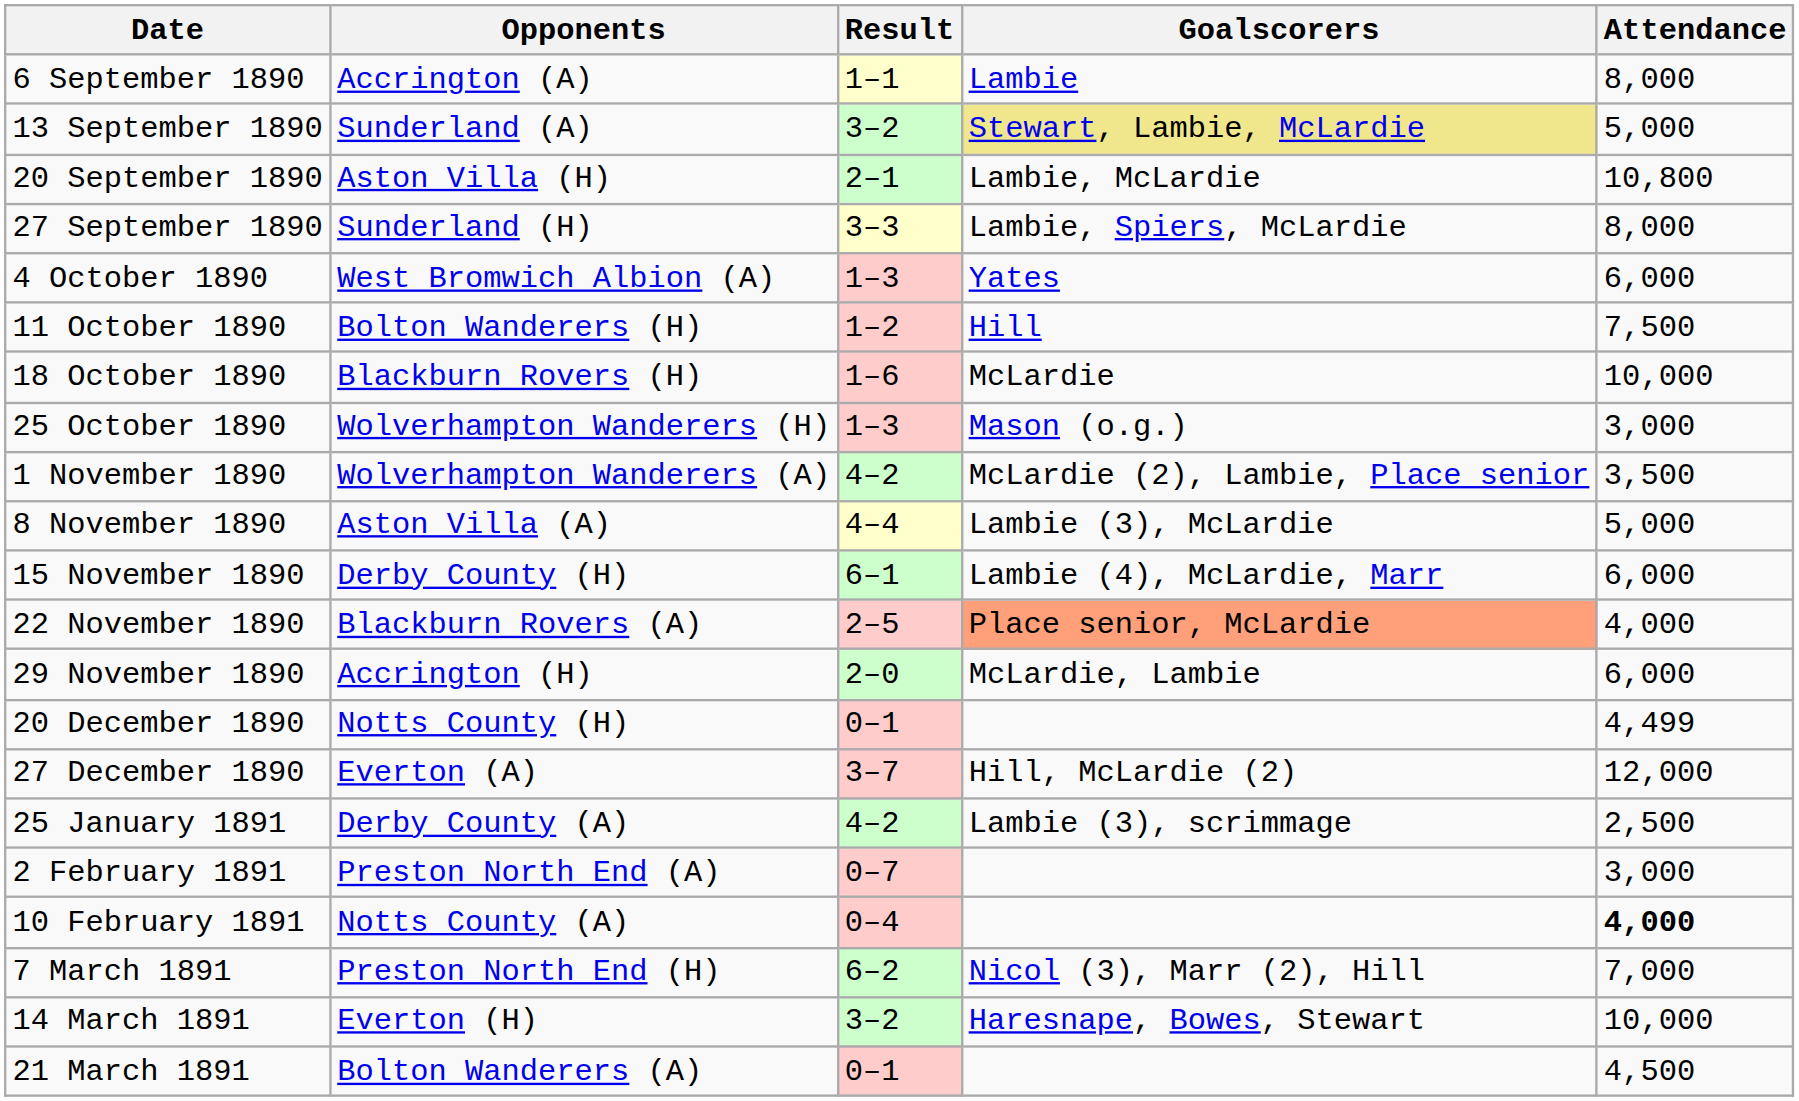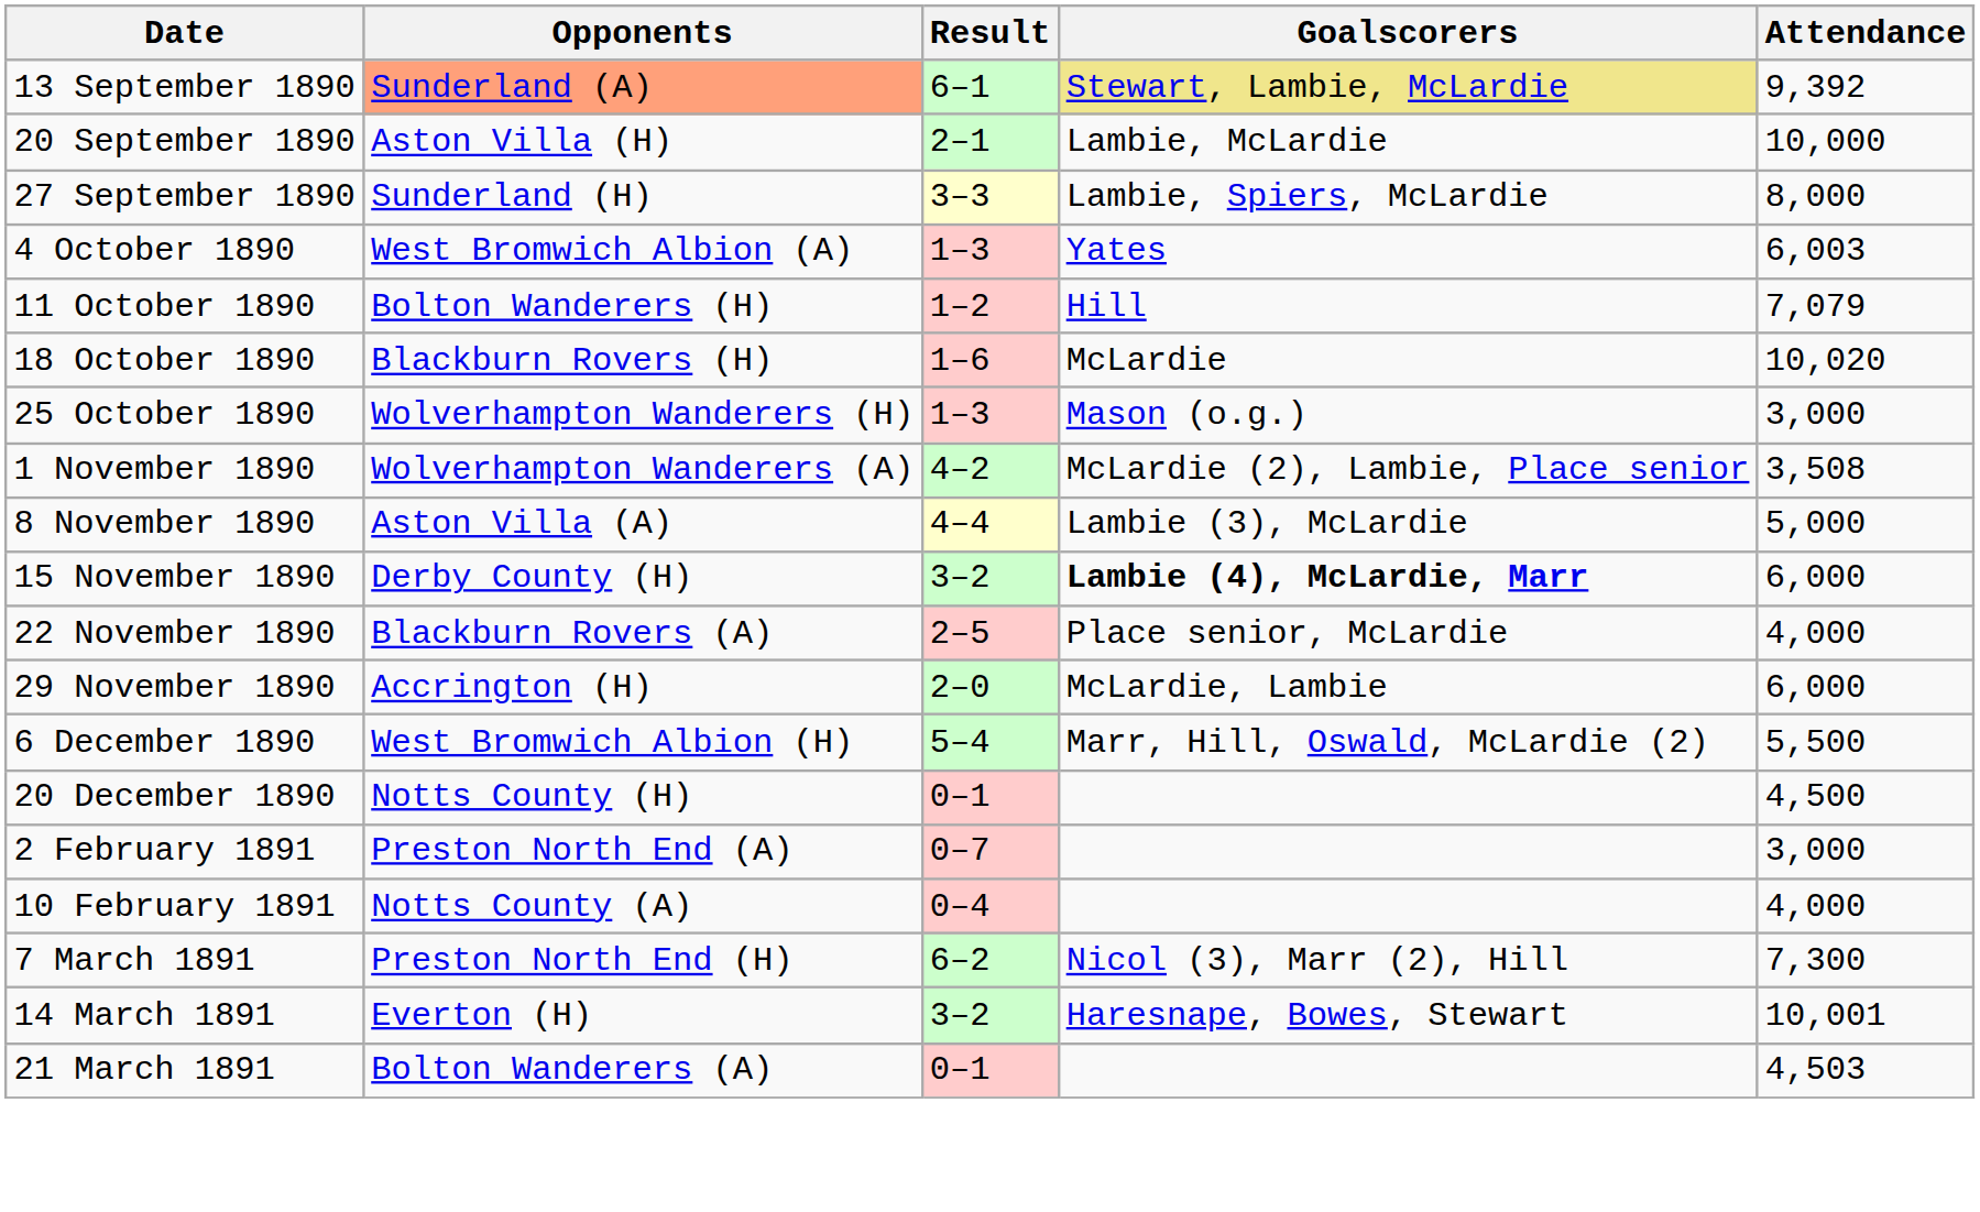 <table class="wikitable">
 <tr>
 <th>Date</th>
 <th>Opponents</th>
 <th>Result</th>
 <th>Goalscorers</th>
 <th>Attendance</th>
 </tr>
 <tr>
-<td>6 September 1890</td>
-<td><a href='#'>Accrington</a> (A)</td>
-<td bgcolor="#ffffcc">1–1</td>
-<td><a href='#'>Lambie</a></td>
-<td>8,000</td>
-</tr>
-<tr>
 <td>13 September 1890</td>
-<td><a href='#'>Sunderland</a> (A)</td>
-<td bgcolor="ccffcc">3–2</td>
+<td style="background: lightsalmon;"><a href='#'>Sunderland</a> (A)</td>
+<td bgcolor="ccffcc">6–1</td>
 <td style="background: khaki;"><a href='#'>Stewart</a>, Lambie, <a href='#'>McLardie</a></td>
-<td>5,000</td>
+<td>9,392</td>
 </tr>
 <tr>
 <td>20 September 1890</td>
 <td><a href='#'>Aston Villa</a> (H)</td>
 <td bgcolor="ccffcc">2–1</td>
 <td>Lambie, McLardie</td>
-<td>10,800</td>
+<td>10,000</td>
 </tr>
 <tr>
 <td>27 September 1890</td>
 <td><a href='#'>Sunderland</a> (H)</td>
 <td bgcolor="#ffffcc">3–3</td>
 <td>Lambie, <a href='#'>Spiers</a>, McLardie</td>
 <td>8,000</td>
 </tr>
 <tr>
 <td>4 October 1890</td>
 <td><a href='#'>West Bromwich Albion</a> (A)</td>
 <td bgcolor="ffcccc">1–3</td>
 <td><a href='#'>Yates</a></td>
-<td>6,000</td>
+<td>6,003</td>
 </tr>
 <tr>
 <td>11 October 1890</td>
 <td><a href='#'>Bolton Wanderers</a> (H)</td>
 <td bgcolor="ffcccc">1–2</td>
 <td><a href='#'>Hill</a></td>
-<td>7,500</td>
+<td>7,079</td>
 </tr>
 <tr>
 <td>18 October 1890</td>
 <td><a href='#'>Blackburn Rovers</a> (H)</td>
 <td bgcolor="ffcccc">1–6</td>
 <td>McLardie</td>
-<td>10,000</td>
+<td>10,020</td>
 </tr>
 <tr>
 <td>25 October 1890</td>
 <td><a href='#'>Wolverhampton Wanderers</a> (H)</td>
 <td bgcolor="ffcccc">1–3</td>
 <td><a href='#'>Mason</a> (o.g.)</td>
 <td>3,000</td>
 </tr>
 <tr>
 <td>1 November 1890</td>
 <td><a href='#'>Wolverhampton Wanderers</a> (A)</td>
 <td bgcolor="ccffcc">4–2</td>
 <td>McLardie (2), Lambie, <a href='#'>Place senior</a></td>
-<td>3,500</td>
+<td>3,508</td>
 </tr>
 <tr>
 <td>8 November 1890</td>
 <td><a href='#'>Aston Villa</a> (A)</td>
 <td bgcolor="#ffffcc">4–4</td>
 <td>Lambie (3), McLardie</td>
 <td>5,000</td>
 </tr>
 <tr>
 <td>15 November 1890</td>
 <td><a href='#'>Derby County</a> (H)</td>
-<td bgcolor="ccffcc">6–1</td>
-<td>Lambie (4), McLardie, <a href='#'>Marr</a></td>
+<td bgcolor="ccffcc">3–2</td>
+<td><strong>Lambie (4), McLardie, <a href='#'>Marr</a></strong></td>
 <td>6,000</td>
 </tr>
 <tr>
 <td>22 November 1890</td>
 <td><a href='#'>Blackburn Rovers</a> (A)</td>
 <td bgcolor="ffcccc">2–5</td>
-<td style="background: lightsalmon;">Place senior, McLardie</td>
+<td>Place senior, McLardie</td>
 <td>4,000</td>
 </tr>
 <tr>
 <td>29 November 1890</td>
 <td><a href='#'>Accrington</a> (H)</td>
 <td bgcolor="ccffcc">2–0</td>
 <td>McLardie, Lambie</td>
 <td>6,000</td>
 </tr>
 <tr>
+<td>6 December 1890</td>
+<td><a href='#'>West Bromwich Albion</a> (H)</td>
+<td bgcolor="ccffcc">5–4</td>
+<td>Marr, Hill, <a href='#'>Oswald</a>, McLardie (2)</td>
+<td>5,500</td>
+</tr>
+<tr>
 <td>20 December 1890</td>
 <td><a href='#'>Notts County</a> (H)</td>
 <td bgcolor="ffcccc">0–1</td>
 <td></td>
-<td>4,499</td>
-</tr>
-<tr>
-<td>27 December 1890</td>
-<td><a href='#'>Everton</a> (A)</td>
-<td bgcolor="ffcccc">3–7</td>
-<td>Hill, McLardie (2)</td>
-<td>12,000</td>
-</tr>
-<tr>
-<td>25 January 1891</td>
-<td><a href='#'>Derby County</a> (A)</td>
-<td bgcolor="ccffcc">4–2</td>
-<td>Lambie (3), scrimmage</td>
-<td>2,500</td>
+<td>4,500</td>
 </tr>
 <tr>
 <td>2 February 1891</td>
 <td><a href='#'>Preston North End</a> (A)</td>
 <td bgcolor="ffcccc">0–7</td>
 <td></td>
 <td>3,000</td>
 </tr>
 <tr>
 <td>10 February 1891</td>
 <td><a href='#'>Notts County</a> (A)</td>
 <td bgcolor="ffcccc">0–4</td>
 <td></td>
-<td><strong>4,000</strong></td>
+<td>4,000</td>
 </tr>
 <tr>
 <td>7 March 1891</td>
 <td><a href='#'>Preston North End</a> (H)</td>
 <td bgcolor="ccffcc">6–2</td>
 <td><a href='#'>Nicol</a> (3), Marr (2), Hill</td>
-<td>7,000</td>
+<td>7,300</td>
 </tr>
 <tr>
 <td>14 March 1891</td>
 <td><a href='#'>Everton</a> (H)</td>
 <td bgcolor="ccffcc">3–2</td>
 <td><a href='#'>Haresnape</a>, <a href='#'>Bowes</a>, Stewart</td>
-<td>10,000</td>
+<td>10,001</td>
 </tr>
 <tr>
 <td>21 March 1891</td>
 <td><a href='#'>Bolton Wanderers</a> (A)</td>
 <td bgcolor="ffcccc">0–1</td>
 <td></td>
-<td>4,500</td>
+<td>4,503</td>
 </tr>
 </table>
